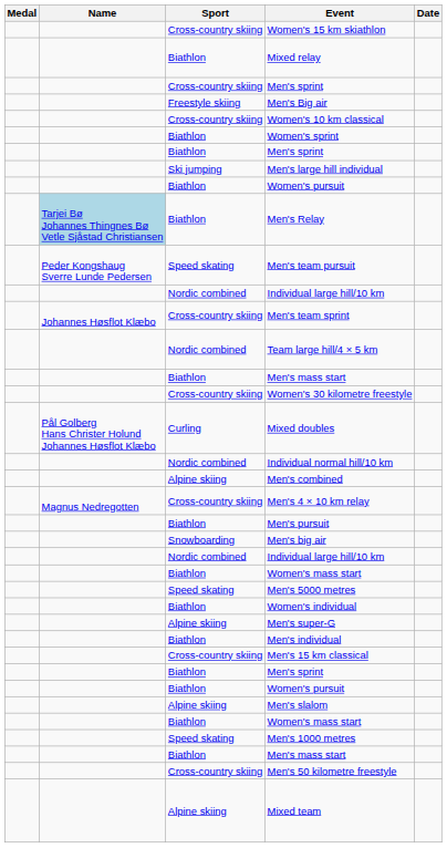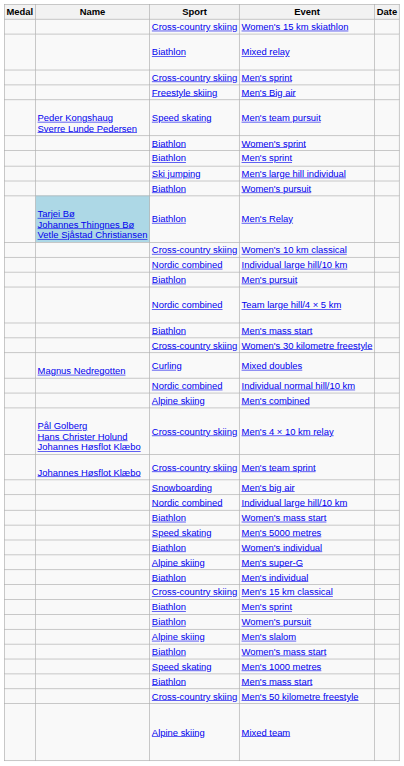 <table class="wikitable sortable" style="font-size:95%;">
 <tr>
 <th>Medal</th>
 <th>Name</th>
 <th>Sport</th>
 <th>Event</th>
 <th>Date</th>
 </tr>
 <tr>
 <td></td>
 <td></td>
 <td><a href='#'>Cross-country skiing</a></td>
 <td><a href='#'>Women's 15 km skiathlon</a></td>
 <td></td>
 </tr>
 <tr>
 <td></td>
 <td><br><br><br></td>
 <td><a href='#'>Biathlon</a></td>
 <td><a href='#'>Mixed relay</a></td>
 <td></td>
 </tr>
 <tr>
 <td></td>
 <td></td>
 <td><a href='#'>Cross-country skiing</a></td>
 <td><a href='#'>Men's sprint</a></td>
 <td></td>
 </tr>
 <tr>
 <td></td>
 <td></td>
 <td><a href='#'>Freestyle skiing</a></td>
 <td><a href='#'>Men's Big air</a></td>
 <td></td>
 </tr>
 <tr>
 <td></td>
-<td></td>
-<td><a href='#'>Cross-country skiing</a></td>
-<td><a href='#'>Women's 10 km classical</a></td>
+<td><br><a href='#'>Peder Kongshaug</a><br><a href='#'>Sverre Lunde Pedersen</a></td>
+<td><a href='#'>Speed skating</a></td>
+<td><a href='#'>Men's team pursuit</a></td>
 <td></td>
 </tr>
 <tr>
 <td></td>
 <td></td>
 <td><a href='#'>Biathlon</a></td>
 <td><a href='#'>Women's sprint</a></td>
 <td></td>
 </tr>
 <tr>
 <td></td>
 <td></td>
 <td><a href='#'>Biathlon</a></td>
 <td><a href='#'>Men's sprint</a></td>
 <td></td>
 </tr>
 <tr>
 <td></td>
 <td></td>
 <td><a href='#'>Ski jumping</a></td>
 <td><a href='#'>Men's large hill individual</a></td>
 <td></td>
 </tr>
 <tr>
 <td></td>
 <td></td>
 <td><a href='#'>Biathlon</a></td>
 <td><a href='#'>Women's pursuit</a></td>
 <td></td>
 </tr>
 <tr>
 <td></td>
 <td style="background: lightblue;"><br><a href='#'>Tarjei Bø</a><br><a href='#'>Johannes Thingnes Bø</a><br><a href='#'>Vetle Sjåstad Christiansen</a></td>
 <td><a href='#'>Biathlon</a></td>
 <td><a href='#'>Men's Relay</a></td>
 <td></td>
 </tr>
 <tr>
 <td></td>
-<td><br><a href='#'>Peder Kongshaug</a><br><a href='#'>Sverre Lunde Pedersen</a></td>
-<td><a href='#'>Speed skating</a></td>
-<td><a href='#'>Men's team pursuit</a></td>
+<td></td>
+<td><a href='#'>Cross-country skiing</a></td>
+<td><a href='#'>Women's 10 km classical</a></td>
 <td></td>
 </tr>
 <tr>
 <td></td>
 <td></td>
 <td><a href='#'>Nordic combined</a></td>
 <td><a href='#'>Individual large hill/10 km</a></td>
 <td></td>
 </tr>
 <tr>
 <td></td>
-<td><br><a href='#'>Johannes Høsflot Klæbo</a></td>
-<td><a href='#'>Cross-country skiing</a></td>
-<td><a href='#'>Men's team sprint</a></td>
+<td></td>
+<td><a href='#'>Biathlon</a></td>
+<td><a href='#'>Men's pursuit</a></td>
 <td></td>
 </tr>
 <tr>
 <td></td>
 <td><br><br><br></td>
 <td><a href='#'>Nordic combined</a></td>
 <td><a href='#'>Team large hill/4 × 5 km</a></td>
 <td></td>
 </tr>
 <tr>
 <td></td>
 <td></td>
 <td><a href='#'>Biathlon</a></td>
 <td><a href='#'>Men's mass start</a></td>
 <td></td>
 </tr>
 <tr>
 <td></td>
 <td></td>
 <td><a href='#'>Cross-country skiing</a></td>
 <td><a href='#'>Women's 30 kilometre freestyle</a></td>
 <td></td>
 </tr>
 <tr>
 <td></td>
-<td><br><a href='#'>Pål Golberg</a><br><a href='#'>Hans Christer Holund</a><br><a href='#'>Johannes Høsflot Klæbo</a></td>
+<td><br><a href='#'>Magnus Nedregotten</a></td>
 <td><a href='#'>Curling</a></td>
 <td><a href='#'>Mixed doubles</a></td>
 <td></td>
 </tr>
 <tr>
 <td></td>
 <td></td>
 <td><a href='#'>Nordic combined</a></td>
 <td><a href='#'>Individual normal hill/10 km</a></td>
 <td></td>
 </tr>
 <tr>
 <td></td>
 <td></td>
 <td><a href='#'>Alpine skiing</a></td>
 <td><a href='#'>Men's combined</a></td>
 <td></td>
 </tr>
 <tr>
 <td></td>
-<td><br><a href='#'>Magnus Nedregotten</a></td>
+<td><br><a href='#'>Pål Golberg</a><br><a href='#'>Hans Christer Holund</a><br><a href='#'>Johannes Høsflot Klæbo</a></td>
 <td><a href='#'>Cross-country skiing</a></td>
 <td><a href='#'>Men's 4 × 10 km relay</a></td>
 <td></td>
 </tr>
 <tr>
 <td></td>
-<td></td>
-<td><a href='#'>Biathlon</a></td>
-<td><a href='#'>Men's pursuit</a></td>
+<td><br><a href='#'>Johannes Høsflot Klæbo</a></td>
+<td><a href='#'>Cross-country skiing</a></td>
+<td><a href='#'>Men's team sprint</a></td>
 <td></td>
 </tr>
 <tr>
 <td></td>
 <td></td>
 <td><a href='#'>Snowboarding</a></td>
 <td><a href='#'>Men's big air</a></td>
 <td></td>
 </tr>
 <tr>
 <td></td>
 <td></td>
 <td><a href='#'>Nordic combined</a></td>
 <td><a href='#'>Individual large hill/10 km</a></td>
 <td></td>
 </tr>
 <tr>
 <td></td>
 <td></td>
 <td><a href='#'>Biathlon</a></td>
 <td><a href='#'>Women's mass start</a></td>
 <td></td>
 </tr>
 <tr>
 <td></td>
 <td></td>
 <td><a href='#'>Speed skating</a></td>
 <td><a href='#'>Men's 5000 metres</a></td>
 <td></td>
 </tr>
 <tr>
 <td></td>
 <td></td>
 <td><a href='#'>Biathlon</a></td>
 <td><a href='#'>Women's individual</a></td>
 <td></td>
 </tr>
 <tr>
 <td></td>
 <td></td>
 <td><a href='#'>Alpine skiing</a></td>
 <td><a href='#'>Men's super-G</a></td>
 <td></td>
 </tr>
 <tr>
 <td></td>
 <td></td>
 <td><a href='#'>Biathlon</a></td>
 <td><a href='#'>Men's individual</a></td>
 <td></td>
 </tr>
 <tr>
 <td></td>
 <td></td>
 <td><a href='#'>Cross-country skiing</a></td>
 <td><a href='#'>Men's 15 km classical</a></td>
 <td></td>
 </tr>
 <tr>
 <td></td>
 <td></td>
 <td><a href='#'>Biathlon</a></td>
 <td><a href='#'>Men's sprint</a></td>
 <td></td>
 </tr>
 <tr>
 <td></td>
 <td></td>
 <td><a href='#'>Biathlon</a></td>
 <td><a href='#'>Women's pursuit</a></td>
 <td></td>
 </tr>
 <tr>
 <td></td>
 <td></td>
 <td><a href='#'>Alpine skiing</a></td>
 <td><a href='#'>Men's slalom</a></td>
 <td></td>
 </tr>
 <tr>
 <td></td>
 <td></td>
 <td><a href='#'>Biathlon</a></td>
 <td><a href='#'>Women's mass start</a></td>
 <td></td>
 </tr>
 <tr>
 <td></td>
 <td></td>
 <td><a href='#'>Speed skating</a></td>
 <td><a href='#'>Men's 1000 metres</a></td>
 <td></td>
 </tr>
 <tr>
 <td></td>
 <td></td>
 <td><a href='#'>Biathlon</a></td>
 <td><a href='#'>Men's mass start</a></td>
 <td></td>
 </tr>
 <tr>
 <td></td>
 <td></td>
 <td><a href='#'>Cross-country skiing</a></td>
 <td><a href='#'>Men's 50 kilometre freestyle</a></td>
 <td></td>
 </tr>
 <tr>
 <td></td>
 <td><br><br><br><br><br></td>
 <td><a href='#'>Alpine skiing</a></td>
 <td><a href='#'>Mixed team</a></td>
 <td></td>
 </tr>
 </table>
